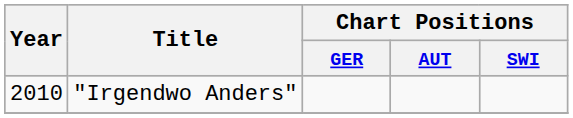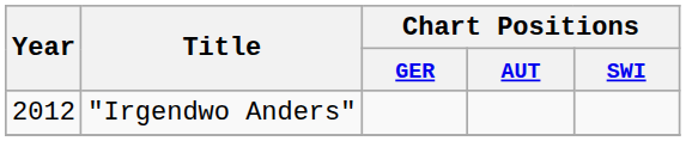 <table class="wikitable">
 <tr>
 <th rowspan="2">Year</th>
 <th rowspan="2">Title</th>
 <th colspan="3">Chart Positions</th>
 </tr>
 <tr>
 <th width="46"><small><a href='#'>GER</a></small></th>
 <th width="46"><small><a href='#'>AUT</a></small></th>
 <th width="46"><small><a href='#'>SWI</a></small></th>
 </tr>
 <tr>
-<td>2010</td>
+<td>2012</td>
 <td>"Irgendwo Anders"</td>
 <td></td>
 <td></td>
 <td></td>
 </tr>
 <tr>
 </tr>
 </table>
